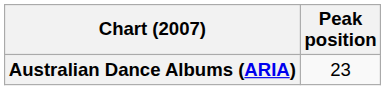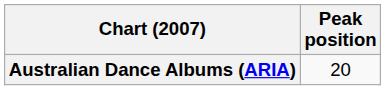 <table class="wikitable plainrowheaders">
 <tr>
 <th scope="col">Chart (2007)</th>
 <th scope="col">Peak<br>position</th>
 </tr>
 <tr>
 <th scope="row">Australian Dance Albums (<a href='#'>ARIA</a>)</th>
-<td align="center">23</td>
+<td align="center">20</td>
 </tr>
 </table>
